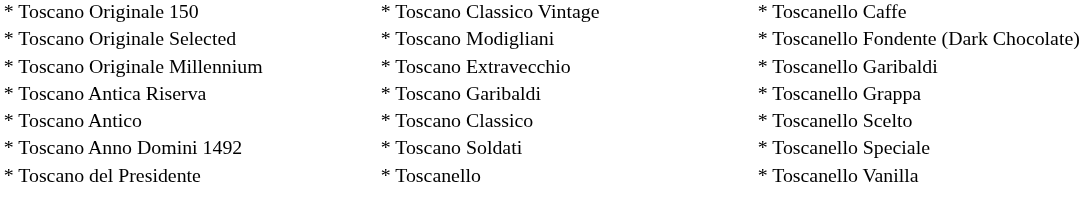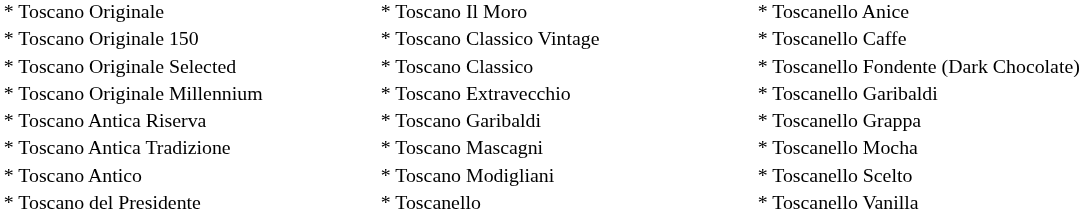 <table>
 <tr>
 <th scope="col" width="300px"></th>
 <th scope="col" width="300px"></th>
 <th scope="col" width="300px"></th>
+</tr>
+<tr>
+<td>* Toscano Originale</td>
+<td>* Toscano Il Moro</td>
+<td>* Toscanello Anice</td>
 </tr>
 <tr>
 <td>* Toscano Originale 150</td>
 <td>* Toscano Classico Vintage</td>
 <td>* Toscanello Caffe</td>
 </tr>
 <tr>
 <td>* Toscano Originale Selected</td>
-<td>* Toscano Modigliani</td>
+<td>* Toscano Classico</td>
 <td>* Toscanello Fondente (Dark Chocolate)</td>
 </tr>
 <tr>
 <td>* Toscano Originale Millennium</td>
 <td>* Toscano Extravecchio</td>
 <td>* Toscanello Garibaldi</td>
 </tr>
 <tr>
 <td>* Toscano Antica Riserva</td>
 <td>* Toscano Garibaldi</td>
 <td>* Toscanello Grappa</td>
 </tr>
 <tr>
-<td>* Toscano Antico</td>
-<td>* Toscano Classico</td>
-<td>* Toscanello Scelto</td>
+<td>* Toscano Antica Tradizione</td>
+<td>* Toscano Mascagni</td>
+<td>* Toscanello Mocha</td>
 </tr>
 <tr>
-<td>* Toscano Anno Domini 1492</td>
-<td>* Toscano Soldati</td>
-<td>* Toscanello Speciale</td>
+<td>* Toscano Antico</td>
+<td>* Toscano Modigliani</td>
+<td>* Toscanello Scelto</td>
 </tr>
 <tr>
 <td>* Toscano del Presidente</td>
 <td>* Toscanello</td>
 <td>* Toscanello Vanilla</td>
 </tr>
 </table>
